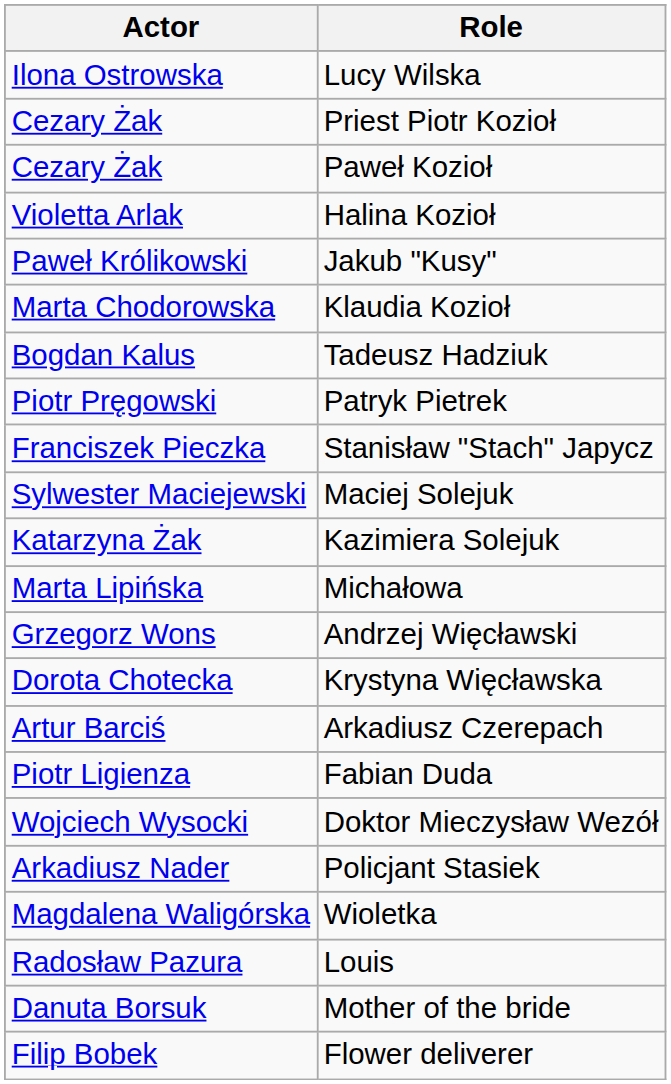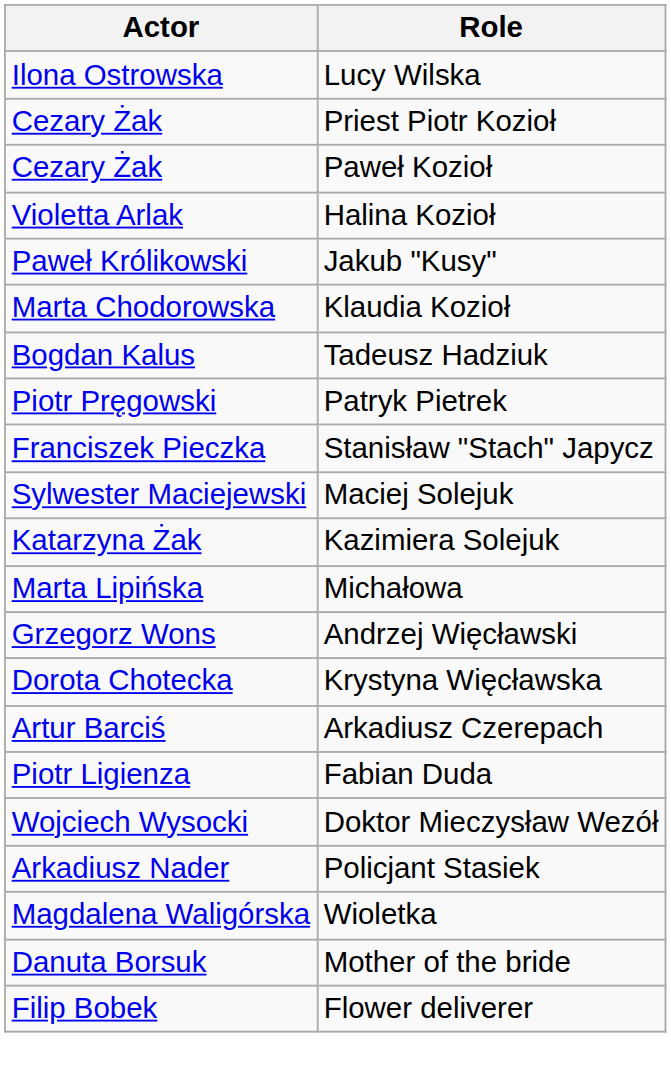 <table class="wikitable">
 <tr>
 <th>Actor</th>
 <th>Role</th>
 </tr>
 <tr>
 <td><a href='#'>Ilona Ostrowska</a></td>
 <td>Lucy Wilska</td>
 </tr>
 <tr>
 <td><a href='#'>Cezary Żak</a></td>
 <td>Priest Piotr Kozioł</td>
 </tr>
 <tr>
 <td><a href='#'>Cezary Żak</a></td>
 <td>Paweł Kozioł</td>
 </tr>
 <tr>
 <td><a href='#'>Violetta Arlak</a></td>
 <td>Halina Kozioł</td>
 </tr>
 <tr>
 <td><a href='#'>Paweł Królikowski</a></td>
 <td>Jakub "Kusy"</td>
 </tr>
 <tr>
 <td><a href='#'>Marta Chodorowska</a></td>
 <td>Klaudia Kozioł</td>
 </tr>
 <tr>
 <td><a href='#'>Bogdan Kalus</a></td>
 <td>Tadeusz Hadziuk</td>
 </tr>
 <tr>
 <td><a href='#'>Piotr Pręgowski</a></td>
 <td>Patryk Pietrek</td>
 </tr>
 <tr>
 <td><a href='#'>Franciszek Pieczka</a></td>
 <td>Stanisław "Stach" Japycz</td>
 </tr>
 <tr>
 <td><a href='#'>Sylwester Maciejewski</a></td>
 <td>Maciej Solejuk</td>
 </tr>
 <tr>
 <td><a href='#'>Katarzyna Żak</a></td>
 <td>Kazimiera Solejuk</td>
 </tr>
 <tr>
 <td><a href='#'>Marta Lipińska</a></td>
 <td>Michałowa</td>
 </tr>
 <tr>
 <td><a href='#'>Grzegorz Wons</a></td>
 <td>Andrzej Więcławski</td>
 </tr>
 <tr>
 <td><a href='#'>Dorota Chotecka</a></td>
 <td>Krystyna Więcławska</td>
 </tr>
 <tr>
 <td><a href='#'>Artur Barciś</a></td>
 <td>Arkadiusz Czerepach</td>
 </tr>
 <tr>
 <td><a href='#'>Piotr Ligienza</a></td>
 <td>Fabian Duda</td>
 </tr>
 <tr>
 <td><a href='#'>Wojciech Wysocki</a></td>
 <td>Doktor Mieczysław Wezół</td>
 </tr>
 <tr>
 <td><a href='#'>Arkadiusz Nader</a></td>
 <td>Policjant Stasiek</td>
 </tr>
 <tr>
 <td><a href='#'>Magdalena Waligórska</a></td>
 <td>Wioletka</td>
 </tr>
 <tr>
-<td><a href='#'>Radosław Pazura</a></td>
-<td>Louis</td>
-</tr>
-<tr>
 <td><a href='#'>Danuta Borsuk</a></td>
 <td>Mother of the bride</td>
 </tr>
 <tr>
 <td><a href='#'>Filip Bobek</a></td>
 <td>Flower deliverer</td>
 </tr>
 </table>
